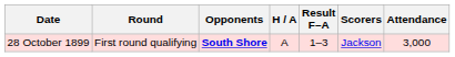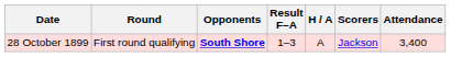 <table class="wikitable" style="text-align:center">
 <tr>
 <th>Date</th>
 <th>Round</th>
 <th>Opponents</th>
+<th>Result<br>F–A</th>
 <th>H / A</th>
-<th>Result<br>F–A</th>
 <th>Scorers</th>
 <th>Attendance</th>
 </tr>
 <tr bgcolor="#ffdddd">
 <td>28 October 1899</td>
 <td>First round qualifying</td>
 <td><strong><a href='#'>South Shore</a></strong></td>
+<td>1–3</td>
 <td>A</td>
-<td>1–3</td>
 <td><a href='#'>Jackson</a></td>
-<td>3,000</td>
+<td>3,400</td>
 </tr>
 </table>
